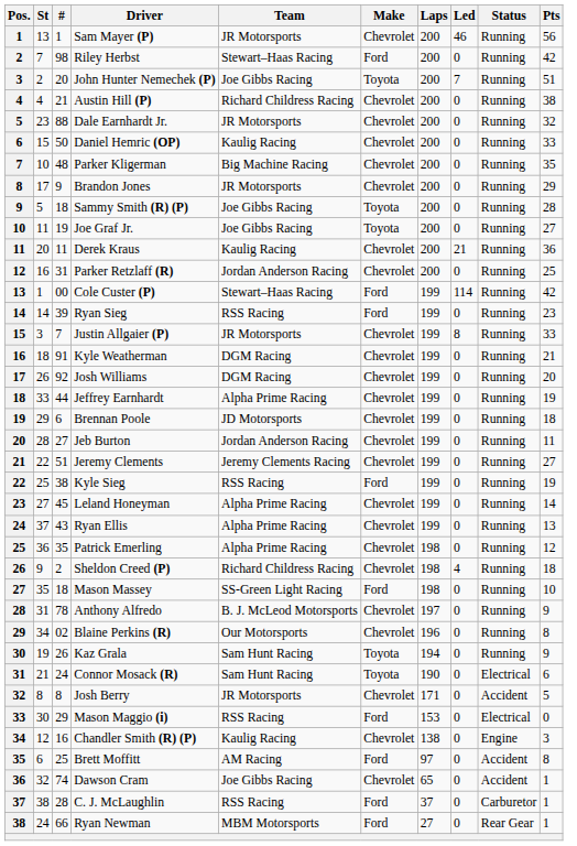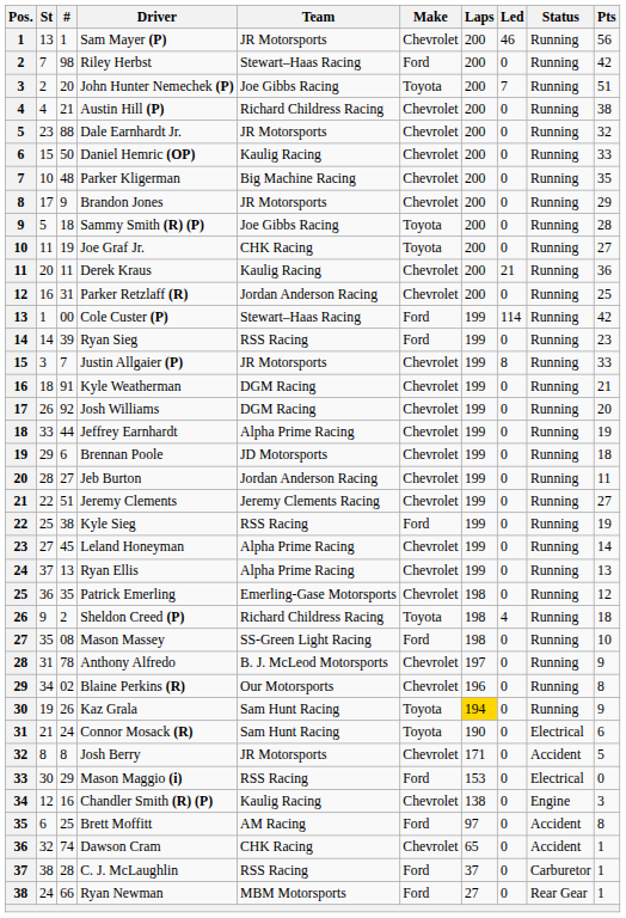 <table class="wikitable" style="font-size:95%">
 <tr>
 <th>Pos.</th>
 <th>St</th>
 <th>#</th>
 <th>Driver</th>
 <th>Team</th>
 <th>Make</th>
 <th>Laps</th>
 <th>Led</th>
 <th>Status</th>
 <th>Pts</th>
 </tr>
 <tr>
 <th>1</th>
 <td>13</td>
 <td>1</td>
 <td>Sam Mayer <strong>(P)</strong></td>
 <td>JR Motorsports</td>
 <td>Chevrolet</td>
 <td>200</td>
 <td>46</td>
 <td>Running</td>
 <td>56</td>
 </tr>
 <tr>
 <th>2</th>
 <td>7</td>
 <td>98</td>
 <td>Riley Herbst</td>
 <td>Stewart–Haas Racing</td>
 <td>Ford</td>
 <td>200</td>
 <td>0</td>
 <td>Running</td>
 <td>42</td>
 </tr>
 <tr>
 <th>3</th>
 <td>2</td>
 <td>20</td>
 <td>John Hunter Nemechek <strong>(P)</strong></td>
 <td>Joe Gibbs Racing</td>
 <td>Toyota</td>
 <td>200</td>
 <td>7</td>
 <td>Running</td>
 <td>51</td>
 </tr>
 <tr>
 <th>4</th>
 <td>4</td>
 <td>21</td>
 <td>Austin Hill <strong>(P)</strong></td>
 <td>Richard Childress Racing</td>
 <td>Chevrolet</td>
 <td>200</td>
 <td>0</td>
 <td>Running</td>
 <td>38</td>
 </tr>
 <tr>
 <th>5</th>
 <td>23</td>
 <td>88</td>
 <td>Dale Earnhardt Jr.</td>
 <td>JR Motorsports</td>
 <td>Chevrolet</td>
 <td>200</td>
 <td>0</td>
 <td>Running</td>
 <td>32</td>
 </tr>
 <tr>
 <th>6</th>
 <td>15</td>
 <td>50</td>
 <td>Daniel Hemric <strong>(OP)</strong></td>
 <td>Kaulig Racing</td>
 <td>Chevrolet</td>
 <td>200</td>
 <td>0</td>
 <td>Running</td>
 <td>33</td>
 </tr>
 <tr>
 <th>7</th>
 <td>10</td>
 <td>48</td>
 <td>Parker Kligerman</td>
 <td>Big Machine Racing</td>
 <td>Chevrolet</td>
 <td>200</td>
 <td>0</td>
 <td>Running</td>
 <td>35</td>
 </tr>
 <tr>
 <th>8</th>
 <td>17</td>
 <td>9</td>
 <td>Brandon Jones</td>
 <td>JR Motorsports</td>
 <td>Chevrolet</td>
 <td>200</td>
 <td>0</td>
 <td>Running</td>
 <td>29</td>
 </tr>
 <tr>
 <th>9</th>
 <td>5</td>
 <td>18</td>
 <td>Sammy Smith <strong>(R)</strong> <strong>(P)</strong></td>
 <td>Joe Gibbs Racing</td>
 <td>Toyota</td>
 <td>200</td>
 <td>0</td>
 <td>Running</td>
 <td>28</td>
 </tr>
 <tr>
 <th>10</th>
 <td>11</td>
 <td>19</td>
 <td>Joe Graf Jr.</td>
-<td>Joe Gibbs Racing</td>
+<td>CHK Racing</td>
 <td>Toyota</td>
 <td>200</td>
 <td>0</td>
 <td>Running</td>
 <td>27</td>
 </tr>
 <tr>
 <th>11</th>
 <td>20</td>
 <td>11</td>
 <td>Derek Kraus</td>
 <td>Kaulig Racing</td>
 <td>Chevrolet</td>
 <td>200</td>
 <td>21</td>
 <td>Running</td>
 <td>36</td>
 </tr>
 <tr>
 <th>12</th>
 <td>16</td>
 <td>31</td>
 <td>Parker Retzlaff <strong>(R)</strong></td>
 <td>Jordan Anderson Racing</td>
 <td>Chevrolet</td>
 <td>200</td>
 <td>0</td>
 <td>Running</td>
 <td>25</td>
 </tr>
 <tr>
 <th>13</th>
 <td>1</td>
 <td>00</td>
 <td>Cole Custer <strong>(P)</strong></td>
 <td>Stewart–Haas Racing</td>
 <td>Ford</td>
 <td>199</td>
 <td>114</td>
 <td>Running</td>
 <td>42</td>
 </tr>
 <tr>
 <th>14</th>
 <td>14</td>
 <td>39</td>
 <td>Ryan Sieg</td>
 <td>RSS Racing</td>
 <td>Ford</td>
 <td>199</td>
 <td>0</td>
 <td>Running</td>
 <td>23</td>
 </tr>
 <tr>
 <th>15</th>
 <td>3</td>
 <td>7</td>
 <td>Justin Allgaier <strong>(P)</strong></td>
 <td>JR Motorsports</td>
 <td>Chevrolet</td>
 <td>199</td>
 <td>8</td>
 <td>Running</td>
 <td>33</td>
 </tr>
 <tr>
 <th>16</th>
 <td>18</td>
 <td>91</td>
 <td>Kyle Weatherman</td>
 <td>DGM Racing</td>
 <td>Chevrolet</td>
 <td>199</td>
 <td>0</td>
 <td>Running</td>
 <td>21</td>
 </tr>
 <tr>
 <th>17</th>
 <td>26</td>
 <td>92</td>
 <td>Josh Williams</td>
 <td>DGM Racing</td>
 <td>Chevrolet</td>
 <td>199</td>
 <td>0</td>
 <td>Running</td>
 <td>20</td>
 </tr>
 <tr>
 <th>18</th>
 <td>33</td>
 <td>44</td>
 <td>Jeffrey Earnhardt</td>
 <td>Alpha Prime Racing</td>
 <td>Chevrolet</td>
 <td>199</td>
 <td>0</td>
 <td>Running</td>
 <td>19</td>
 </tr>
 <tr>
 <th>19</th>
 <td>29</td>
 <td>6</td>
 <td>Brennan Poole</td>
 <td>JD Motorsports</td>
 <td>Chevrolet</td>
 <td>199</td>
 <td>0</td>
 <td>Running</td>
 <td>18</td>
 </tr>
 <tr>
 <th>20</th>
 <td>28</td>
 <td>27</td>
 <td>Jeb Burton</td>
 <td>Jordan Anderson Racing</td>
 <td>Chevrolet</td>
 <td>199</td>
 <td>0</td>
 <td>Running</td>
 <td>11</td>
 </tr>
 <tr>
 <th>21</th>
 <td>22</td>
 <td>51</td>
 <td>Jeremy Clements</td>
 <td>Jeremy Clements Racing</td>
 <td>Chevrolet</td>
 <td>199</td>
 <td>0</td>
 <td>Running</td>
 <td>27</td>
 </tr>
 <tr>
 <th>22</th>
 <td>25</td>
 <td>38</td>
 <td>Kyle Sieg</td>
 <td>RSS Racing</td>
 <td>Ford</td>
 <td>199</td>
 <td>0</td>
 <td>Running</td>
 <td>19</td>
 </tr>
 <tr>
 <th>23</th>
 <td>27</td>
 <td>45</td>
 <td>Leland Honeyman</td>
 <td>Alpha Prime Racing</td>
 <td>Chevrolet</td>
 <td>199</td>
 <td>0</td>
 <td>Running</td>
 <td>14</td>
 </tr>
 <tr>
 <th>24</th>
 <td>37</td>
-<td>43</td>
+<td>13</td>
 <td>Ryan Ellis</td>
 <td>Alpha Prime Racing</td>
 <td>Chevrolet</td>
 <td>199</td>
 <td>0</td>
 <td>Running</td>
 <td>13</td>
 </tr>
 <tr>
 <th>25</th>
 <td>36</td>
 <td>35</td>
 <td>Patrick Emerling</td>
-<td>Alpha Prime Racing</td>
+<td>Emerling-Gase Motorsports</td>
 <td>Chevrolet</td>
 <td>198</td>
 <td>0</td>
 <td>Running</td>
 <td>12</td>
 </tr>
 <tr>
 <th>26</th>
 <td>9</td>
 <td>2</td>
 <td>Sheldon Creed <strong>(P)</strong></td>
 <td>Richard Childress Racing</td>
-<td>Chevrolet</td>
+<td>Toyota</td>
 <td>198</td>
 <td>4</td>
 <td>Running</td>
 <td>18</td>
 </tr>
 <tr>
 <th>27</th>
 <td>35</td>
-<td>18</td>
+<td>08</td>
 <td>Mason Massey</td>
 <td>SS-Green Light Racing</td>
 <td>Ford</td>
 <td>198</td>
 <td>0</td>
 <td>Running</td>
 <td>10</td>
 </tr>
 <tr>
 <th>28</th>
 <td>31</td>
 <td>78</td>
 <td>Anthony Alfredo</td>
 <td>B. J. McLeod Motorsports</td>
 <td>Chevrolet</td>
 <td>197</td>
 <td>0</td>
 <td>Running</td>
 <td>9</td>
 </tr>
 <tr>
 <th>29</th>
 <td>34</td>
 <td>02</td>
 <td>Blaine Perkins <strong>(R)</strong></td>
 <td>Our Motorsports</td>
 <td>Chevrolet</td>
 <td>196</td>
 <td>0</td>
 <td>Running</td>
 <td>8</td>
 </tr>
 <tr>
 <th>30</th>
 <td>19</td>
 <td>26</td>
 <td>Kaz Grala</td>
 <td>Sam Hunt Racing</td>
 <td>Toyota</td>
-<td>194</td>
+<td style="background: gold;">194</td>
 <td>0</td>
 <td>Running</td>
 <td>9</td>
 </tr>
 <tr>
 <th>31</th>
 <td>21</td>
 <td>24</td>
 <td>Connor Mosack <strong>(R)</strong></td>
 <td>Sam Hunt Racing</td>
 <td>Toyota</td>
 <td>190</td>
 <td>0</td>
 <td>Electrical</td>
 <td>6</td>
 </tr>
 <tr>
 <th>32</th>
 <td>8</td>
 <td>8</td>
 <td>Josh Berry</td>
 <td>JR Motorsports</td>
 <td>Chevrolet</td>
 <td>171</td>
 <td>0</td>
 <td>Accident</td>
 <td>5</td>
 </tr>
 <tr>
 <th>33</th>
 <td>30</td>
 <td>29</td>
 <td>Mason Maggio <strong>(i)</strong></td>
 <td>RSS Racing</td>
 <td>Ford</td>
 <td>153</td>
 <td>0</td>
 <td>Electrical</td>
 <td>0</td>
 </tr>
 <tr>
 <th>34</th>
 <td>12</td>
 <td>16</td>
 <td>Chandler Smith <strong>(R)</strong> <strong>(P)</strong></td>
 <td>Kaulig Racing</td>
 <td>Chevrolet</td>
 <td>138</td>
 <td>0</td>
 <td>Engine</td>
 <td>3</td>
 </tr>
 <tr>
 <th>35</th>
 <td>6</td>
 <td>25</td>
 <td>Brett Moffitt</td>
 <td>AM Racing</td>
 <td>Ford</td>
 <td>97</td>
 <td>0</td>
 <td>Accident</td>
 <td>8</td>
 </tr>
 <tr>
 <th>36</th>
 <td>32</td>
 <td>74</td>
 <td>Dawson Cram</td>
-<td>Joe Gibbs Racing</td>
+<td>CHK Racing</td>
 <td>Chevrolet</td>
 <td>65</td>
 <td>0</td>
 <td>Accident</td>
 <td>1</td>
 </tr>
 <tr>
 <th>37</th>
 <td>38</td>
 <td>28</td>
 <td>C. J. McLaughlin</td>
 <td>RSS Racing</td>
 <td>Ford</td>
 <td>37</td>
 <td>0</td>
 <td>Carburetor</td>
 <td>1</td>
 </tr>
 <tr>
 <th>38</th>
 <td>24</td>
 <td>66</td>
 <td>Ryan Newman</td>
 <td>MBM Motorsports</td>
 <td>Ford</td>
 <td>27</td>
 <td>0</td>
 <td>Rear Gear</td>
 <td>1</td>
 </tr>
 <tr>
 <th colspan="10"></th>
 </tr>
 </table>
